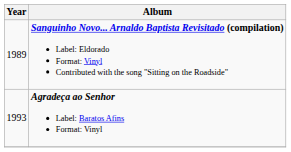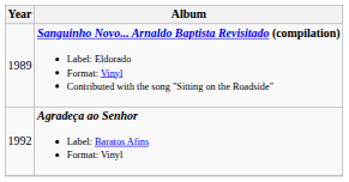 <table class="wikitable">
 <tr>
 <th>Year</th>
 <th>Album</th>
 </tr>
 <tr>
 <td>1989</td>
 <td><strong><em><a href='#'>Sanguinho Novo... Arnaldo Baptista Revisitado</a></em></strong> <strong>(compilation)</strong><br><ul><li><small>Label: Eldorado</small></li><li><small>Format: <a href='#'>Vinyl</a></small></li><li><small>Contributed with the song "Sitting on the Roadside"</small></li></ul></td>
 </tr>
 <tr>
-<td>1993</td>
+<td>1992</td>
 <td><strong><em>Agradeça ao Senhor</em></strong><br><ul><li><small>Label: <a href='#'>Baratos Afins</a></small></li><li><small>Format: Vinyl</small></li></ul></td>
 </tr>
 <tr>
 </tr>
 </table>
